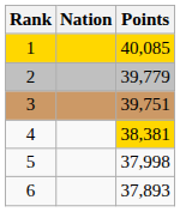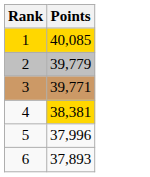 <table class="wikitable" style="text-align: center">
 <tr>
 <th>Rank</th>
-<th>Nation</th>
 <th>Points</th>
 </tr>
 <tr style="background:gold;">
 <td>1</td>
-<td align="left"></td>
 <td>40,085</td>
 </tr>
 <tr style="background:silver;">
 <td>2</td>
-<td align="left"></td>
 <td>39,779</td>
 </tr>
 <tr style="background:#c96;">
 <td>3</td>
-<td align="left"></td>
-<td>39,751</td>
+<td>39,771</td>
 </tr>
 <tr>
 <td>4</td>
-<td align="left"></td>
 <td style="background: gold;">38,381</td>
 </tr>
 <tr>
 <td>5</td>
-<td align="left"></td>
-<td>37,998</td>
+<td>37,996</td>
 </tr>
 <tr>
 <td>6</td>
-<td align="left"></td>
 <td>37,893</td>
 </tr>
 </table>
